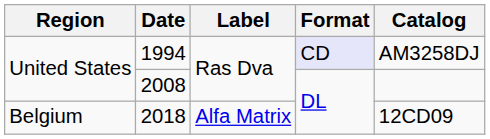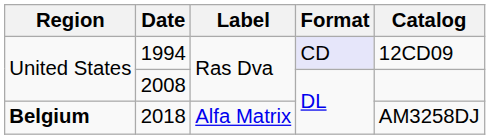 <table class="wikitable">
 <tr>
 <th>Region</th>
 <th>Date</th>
 <th>Label</th>
 <th>Format</th>
 <th>Catalog</th>
 </tr>
 <tr>
 <td rowspan="2">United States</td>
 <td>1994</td>
 <td rowspan="2">Ras Dva</td>
 <td style="background: lavender;">CD</td>
-<td>AM3258DJ</td>
+<td>12CD09</td>
 </tr>
 <tr>
 <td>2008</td>
 <td rowspan="2"><a href='#'>DL</a></td>
 <td></td>
 </tr>
 <tr>
-<td>Belgium</td>
+<td><strong>Belgium</strong></td>
 <td>2018</td>
 <td><a href='#'>Alfa Matrix</a></td>
-<td>12CD09</td>
+<td>AM3258DJ</td>
 </tr>
 </table>
